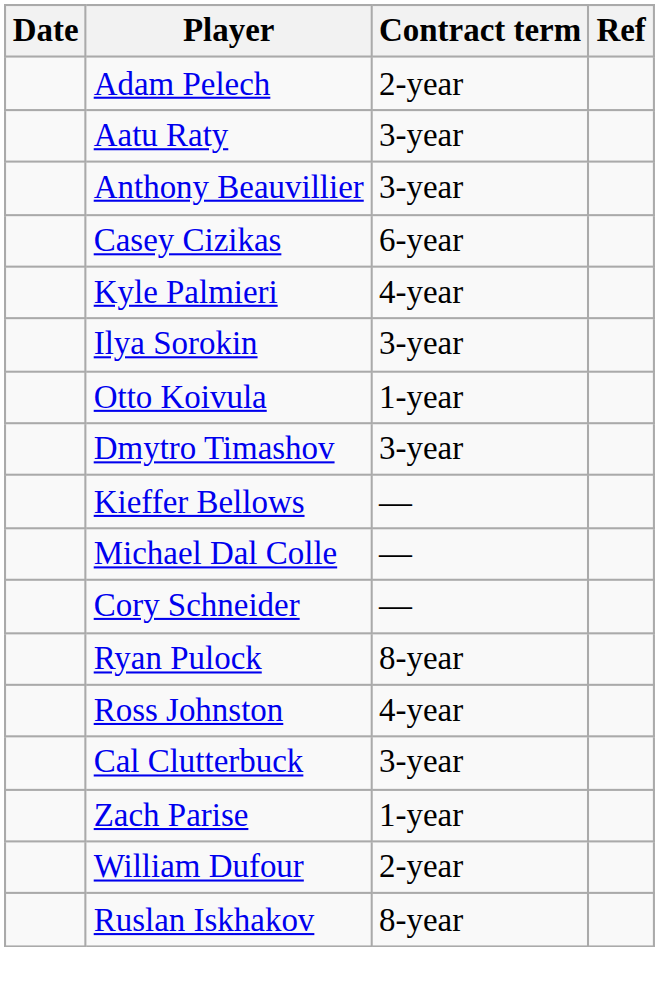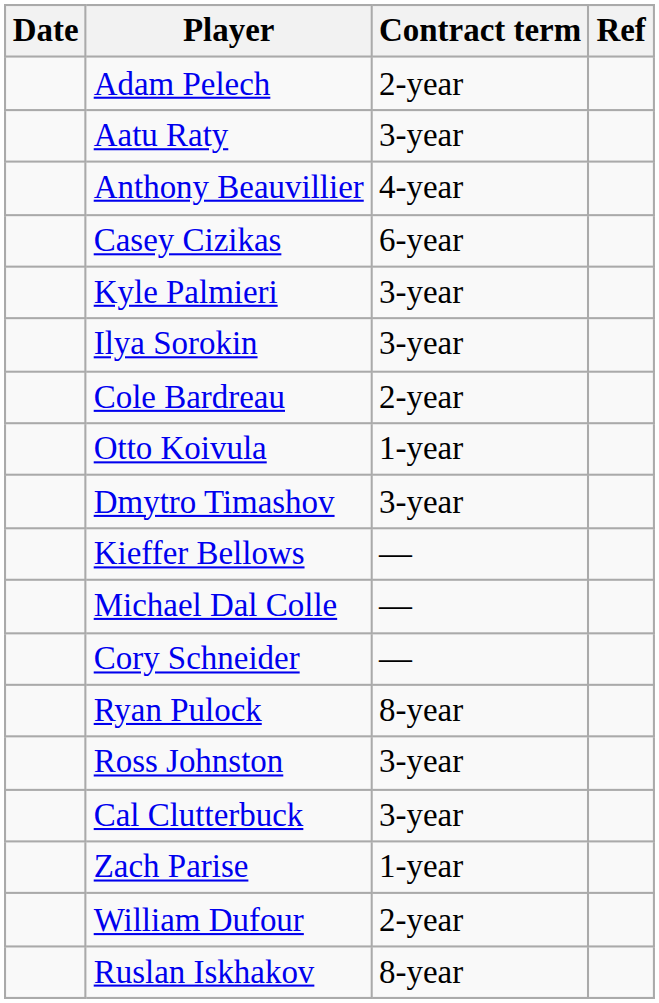 <table class="wikitable">
 <tr>
 <th>Date</th>
 <th>Player</th>
 <th>Contract term</th>
 <th>Ref</th>
 </tr>
 <tr>
 <td></td>
 <td><a href='#'>Adam Pelech</a></td>
 <td>2-year</td>
 <td></td>
 </tr>
 <tr>
 <td></td>
 <td><a href='#'>Aatu Raty</a></td>
 <td>3-year</td>
 <td></td>
 </tr>
 <tr>
 <td></td>
 <td><a href='#'>Anthony Beauvillier</a></td>
-<td>3-year</td>
+<td>4-year</td>
 <td></td>
 </tr>
 <tr>
 <td></td>
 <td><a href='#'>Casey Cizikas</a></td>
 <td>6-year</td>
 <td></td>
 </tr>
 <tr>
 <td></td>
 <td><a href='#'>Kyle Palmieri</a></td>
-<td>4-year</td>
+<td>3-year</td>
 <td></td>
 </tr>
 <tr>
 <td></td>
 <td><a href='#'>Ilya Sorokin</a></td>
 <td>3-year</td>
+<td></td>
+</tr>
+<tr>
+<td></td>
+<td><a href='#'>Cole Bardreau</a></td>
+<td>2-year</td>
 <td></td>
 </tr>
 <tr>
 <td></td>
 <td><a href='#'>Otto Koivula</a></td>
 <td>1-year</td>
 <td></td>
 </tr>
 <tr>
 <td></td>
 <td><a href='#'>Dmytro Timashov</a></td>
 <td>3-year</td>
 <td></td>
 </tr>
 <tr>
 <td></td>
 <td><a href='#'>Kieffer Bellows</a></td>
 <td>—</td>
 <td></td>
 </tr>
 <tr>
 <td></td>
 <td><a href='#'>Michael Dal Colle</a></td>
 <td>—</td>
 <td></td>
 </tr>
 <tr>
 <td></td>
 <td><a href='#'>Cory Schneider</a></td>
 <td>—</td>
 <td></td>
 </tr>
 <tr>
 <td></td>
 <td><a href='#'>Ryan Pulock</a></td>
 <td>8-year</td>
 <td></td>
 </tr>
 <tr>
 <td></td>
 <td><a href='#'>Ross Johnston</a></td>
-<td>4-year</td>
+<td>3-year</td>
 <td></td>
 </tr>
 <tr>
 <td></td>
 <td><a href='#'>Cal Clutterbuck</a></td>
 <td>3-year</td>
 <td></td>
 </tr>
 <tr>
 <td></td>
 <td><a href='#'>Zach Parise</a></td>
 <td>1-year</td>
 <td></td>
 </tr>
 <tr>
 <td></td>
 <td><a href='#'>William Dufour</a></td>
 <td>2-year</td>
 <td></td>
 </tr>
 <tr>
 <td></td>
 <td><a href='#'>Ruslan Iskhakov</a></td>
 <td>8-year</td>
 <td></td>
 </tr>
 </table>
